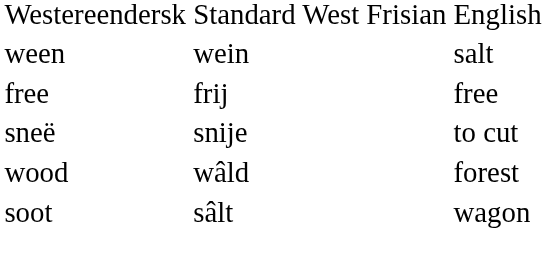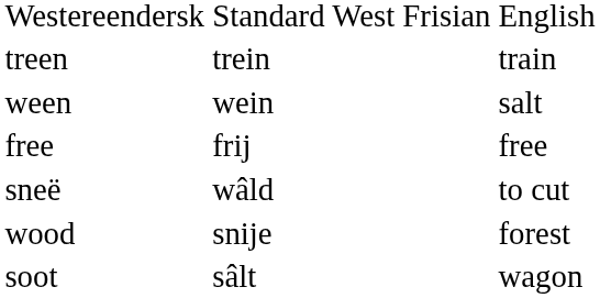 <table>
 <tr>
 <td>Westereendersk</td>
 <td>Standard West Frisian</td>
 <td>English</td>
+</tr>
+<tr>
+<td>treen</td>
+<td>trein</td>
+<td>train</td>
 </tr>
 <tr>
 <td>ween</td>
 <td>wein</td>
 <td>salt</td>
 </tr>
 <tr>
 <td>free</td>
 <td>frij</td>
 <td>free</td>
 </tr>
 <tr>
 <td>sneë</td>
-<td>snije</td>
+<td>wâld</td>
 <td>to cut</td>
 </tr>
 <tr>
 <td>wood</td>
-<td>wâld</td>
+<td>snije</td>
 <td>forest</td>
 </tr>
 <tr>
 <td>soot</td>
 <td>sâlt</td>
 <td>wagon</td>
 </tr>
 </table>
